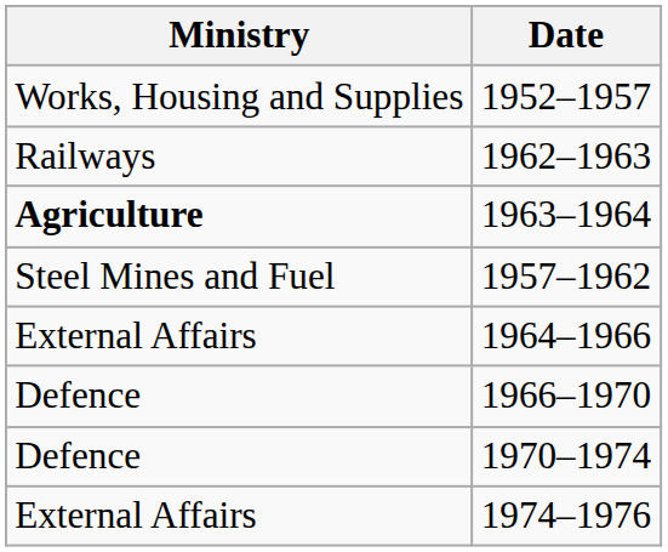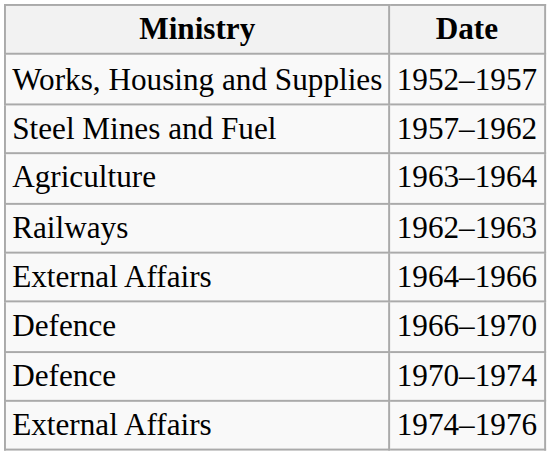 <table class="wikitable">
 <tr>
 <th>Ministry</th>
 <th>Date</th>
 </tr>
 <tr>
 <td>Works, Housing and Supplies</td>
 <td>1952–1957</td>
 </tr>
 <tr>
-<td>Railways</td>
-<td>1962–1963</td>
+<td>Steel Mines and Fuel</td>
+<td>1957–1962</td>
 </tr>
 <tr>
-<td><strong>Agriculture</strong></td>
+<td>Agriculture</td>
 <td>1963–1964</td>
 </tr>
 <tr>
-<td>Steel Mines and Fuel</td>
-<td>1957–1962</td>
+<td>Railways</td>
+<td>1962–1963</td>
 </tr>
 <tr>
 <td>External Affairs</td>
 <td>1964–1966</td>
 </tr>
 <tr>
 <td>Defence</td>
 <td>1966–1970</td>
 </tr>
 <tr>
 <td>Defence</td>
 <td>1970–1974</td>
 </tr>
 <tr>
 <td>External Affairs</td>
 <td>1974–1976</td>
 </tr>
 </table>
